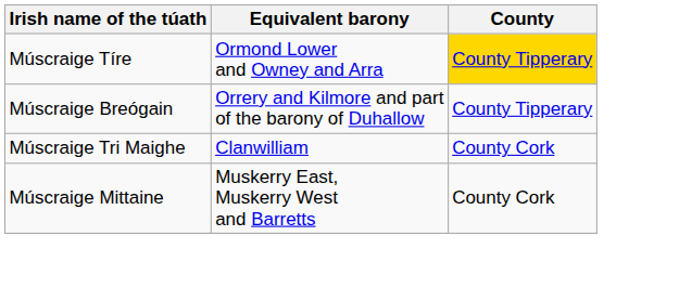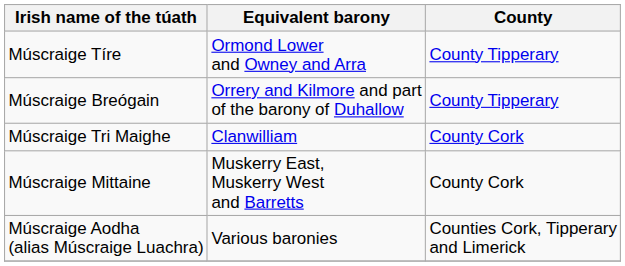 <table class="wikitable">
 <tr>
 <th>Irish name of the túath</th>
 <th>Equivalent barony</th>
 <th>County</th>
 </tr>
 <tr>
 <td>Múscraige Tíre</td>
 <td><a href='#'>Ormond Lower</a> <br>and <a href='#'>Owney and Arra</a></td>
-<td style="background: gold;"><a href='#'>County Tipperary</a></td>
+<td><a href='#'>County Tipperary</a></td>
 </tr>
 <tr>
 <td>Múscraige Breógain</td>
 <td><a href='#'>Orrery and Kilmore</a> and part<br>of the barony of <a href='#'>Duhallow</a></td>
 <td><a href='#'>County Tipperary</a></td>
 </tr>
 <tr>
 <td>Múscraige Tri Maighe</td>
 <td><a href='#'>Clanwilliam</a></td>
 <td><a href='#'>County Cork</a></td>
 </tr>
 <tr>
 <td>Múscraige Mittaine</td>
 <td>Muskerry East,<br> Muskerry West <br> and <a href='#'>Barretts</a></td>
 <td>County Cork</td>
 </tr>
 <tr>
+<td>Múscraige Aodha<br> (alias Múscraige Luachra)</td>
+<td>Various baronies</td>
+<td>Counties Cork, Tipperary<br> and Limerick</td>
+</tr>
+<tr>
 </tr>
 </table>
